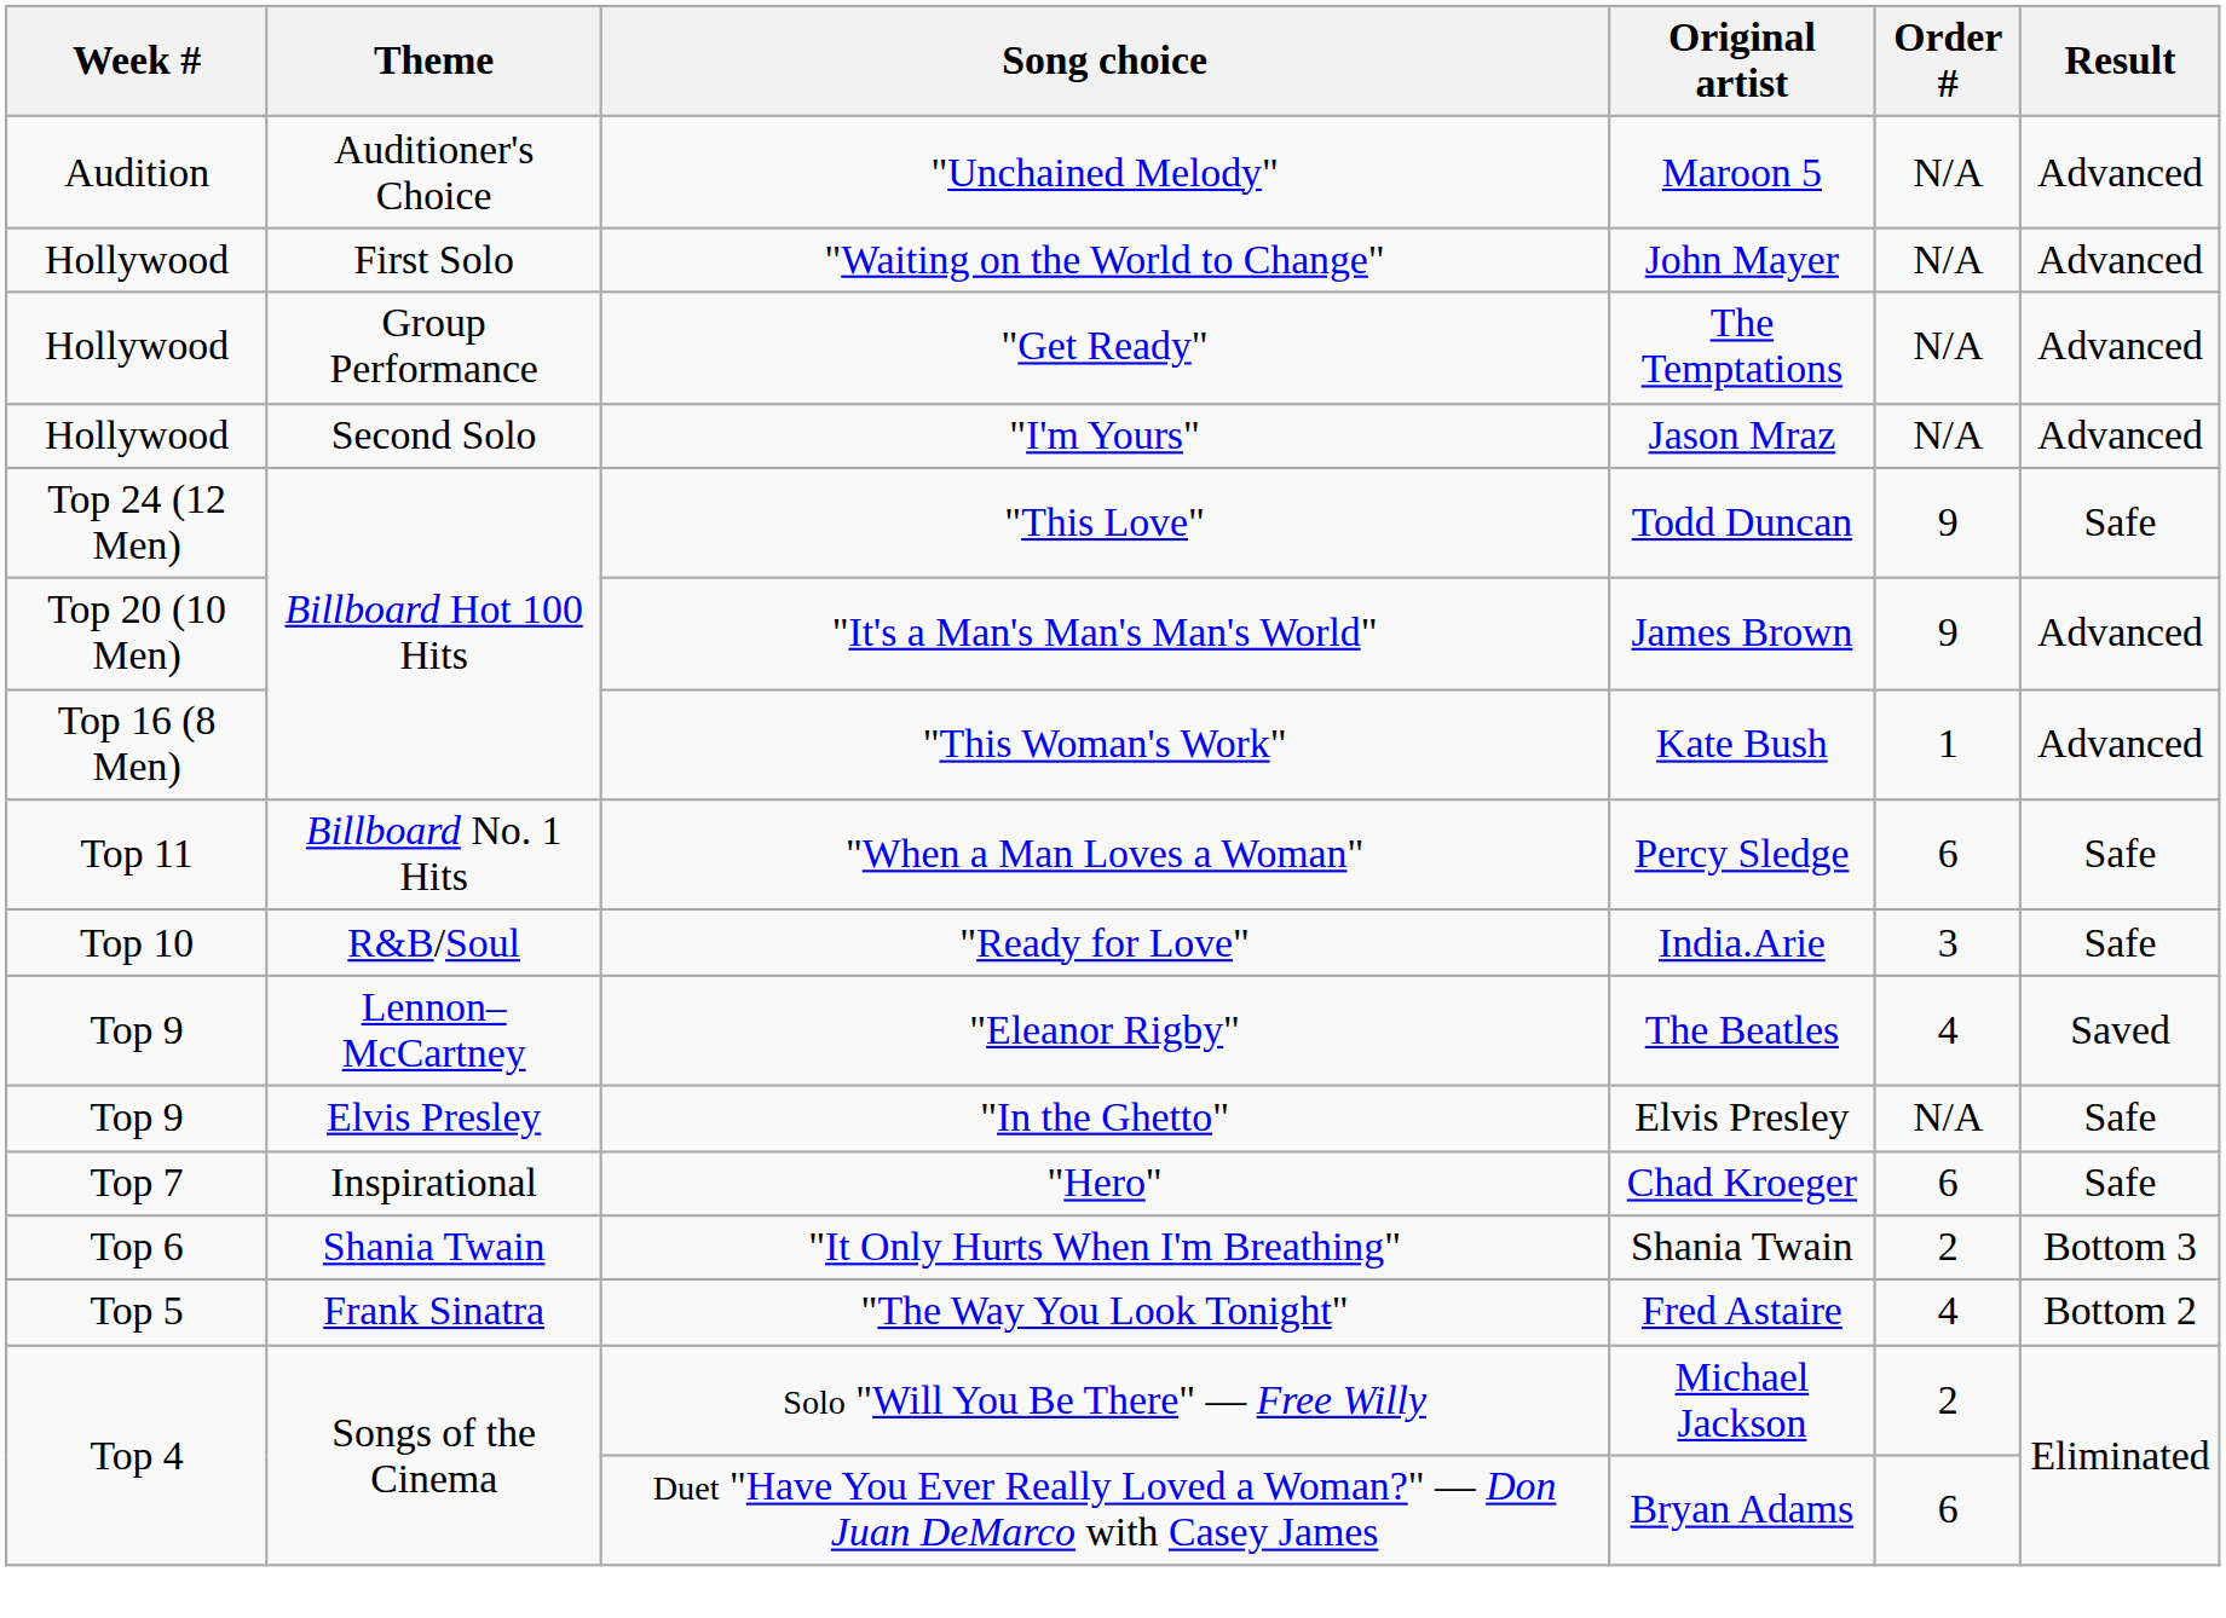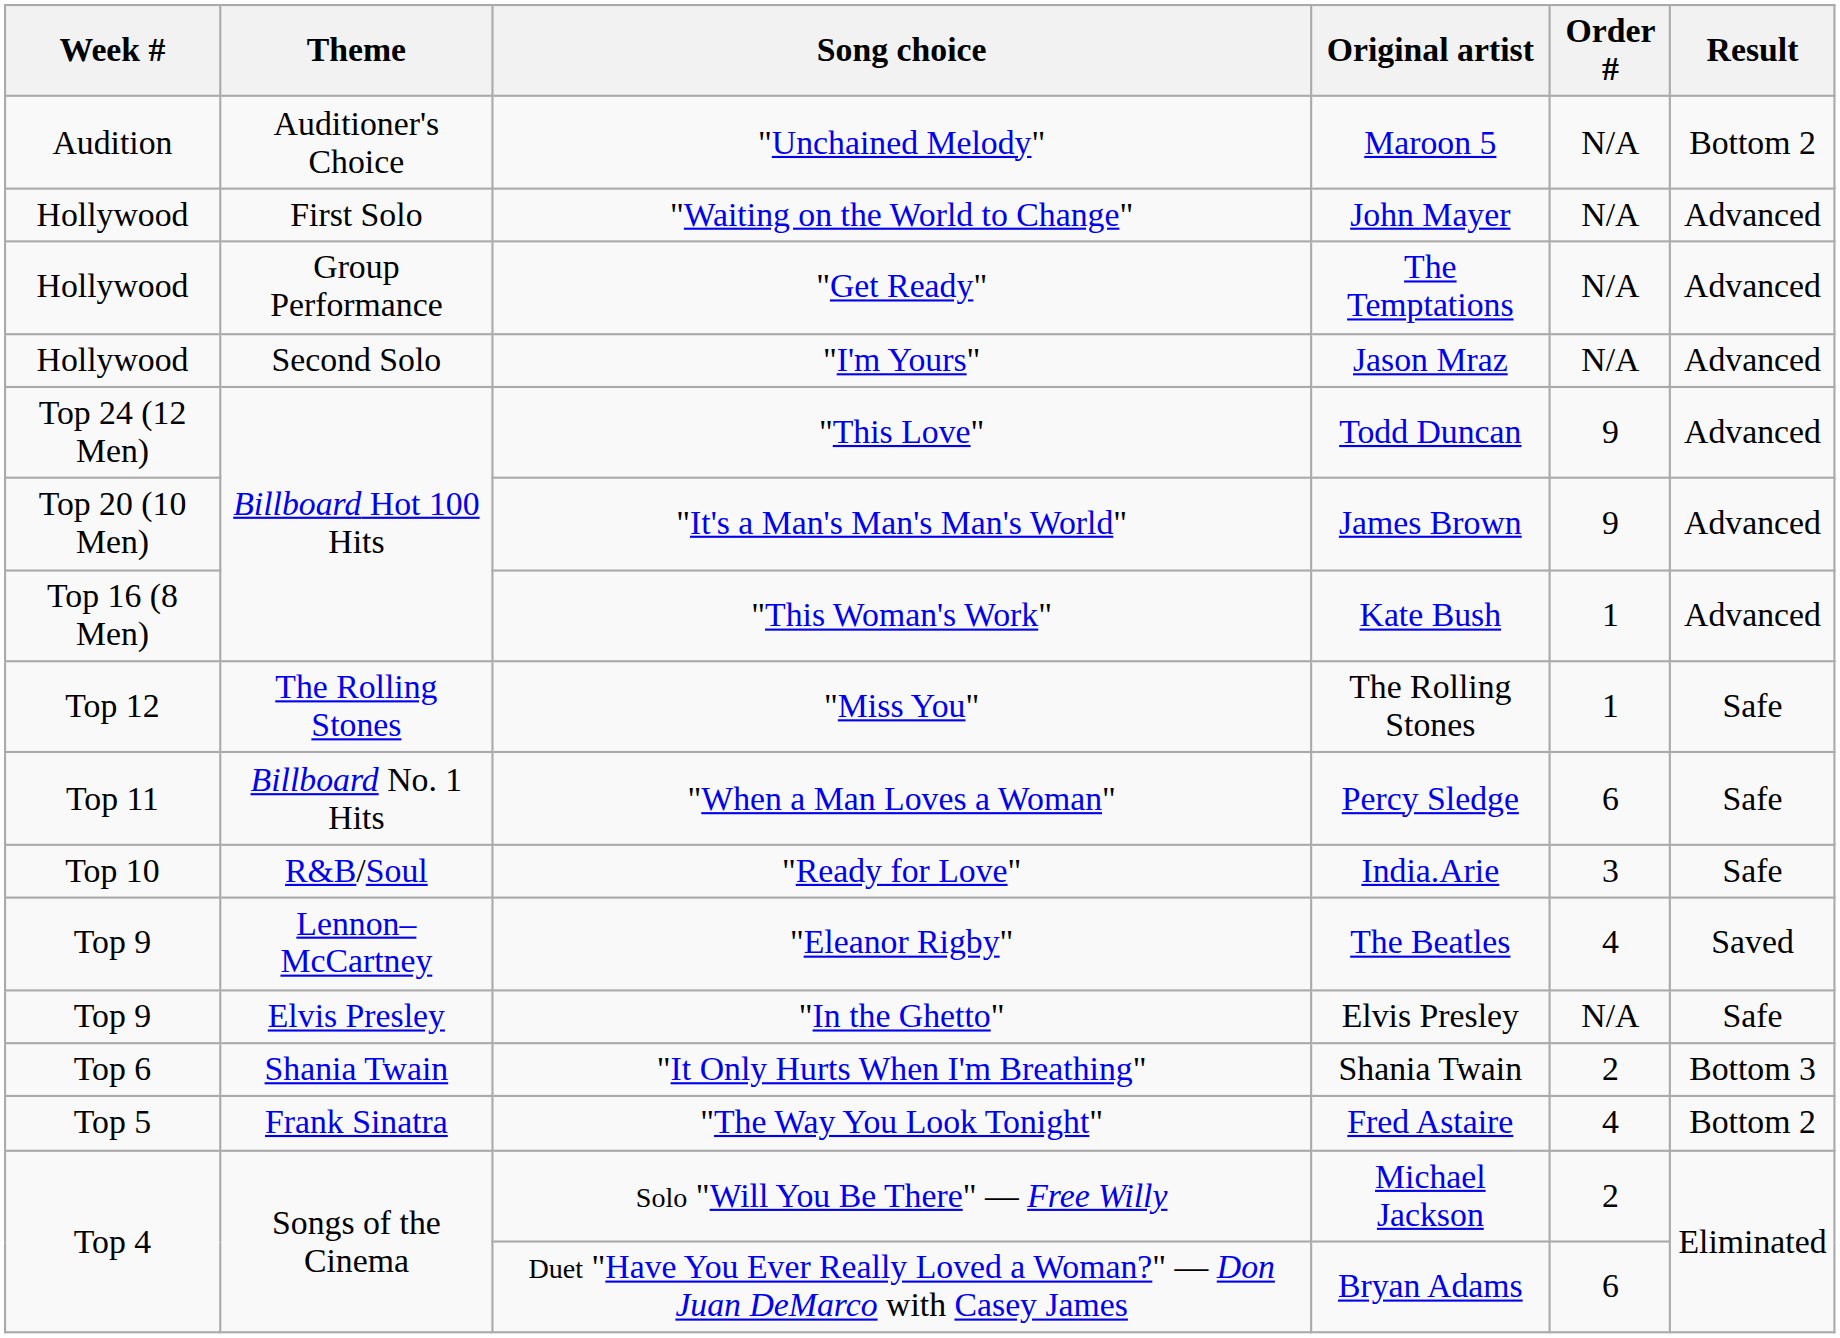 <table class="wikitable" style="text-align: center;">
 <tr>
 <th>Week #</th>
 <th>Theme</th>
 <th>Song choice</th>
 <th>Original artist</th>
 <th>Order #</th>
 <th>Result</th>
 </tr>
 <tr>
 <td>Audition</td>
 <td>Auditioner's Choice</td>
 <td>"<a href='#'>Unchained Melody</a>"</td>
 <td><a href='#'>Maroon 5</a></td>
 <td>N/A</td>
-<td>Advanced</td>
+<td>Bottom 2</td>
 </tr>
 <tr>
 <td>Hollywood</td>
 <td>First Solo</td>
 <td>"<a href='#'>Waiting on the World to Change</a>"</td>
 <td><a href='#'>John Mayer</a></td>
 <td>N/A</td>
 <td>Advanced</td>
 </tr>
 <tr>
 <td>Hollywood</td>
 <td>Group Performance</td>
 <td>"<a href='#'>Get Ready</a>"</td>
 <td><a href='#'>The Temptations</a></td>
 <td>N/A</td>
 <td>Advanced</td>
 </tr>
 <tr>
 <td>Hollywood</td>
 <td>Second Solo</td>
 <td>"<a href='#'>I'm Yours</a>"</td>
 <td><a href='#'>Jason Mraz</a></td>
 <td>N/A</td>
 <td>Advanced</td>
 </tr>
 <tr>
 <td>Top 24 (12 Men)</td>
 <td rowspan="3"><a href='#'><em>Billboard</em> Hot 100</a> Hits</td>
 <td>"<a href='#'>This Love</a>"</td>
 <td><a href='#'>Todd Duncan</a></td>
 <td>9</td>
-<td>Safe</td>
+<td>Advanced</td>
 </tr>
 <tr>
 <td>Top 20 (10 Men)</td>
 <td>"<a href='#'>It's a Man's Man's Man's World</a>"</td>
 <td><a href='#'>James Brown</a></td>
 <td>9</td>
 <td>Advanced</td>
 </tr>
 <tr>
 <td>Top 16 (8 Men)</td>
 <td>"<a href='#'>This Woman's Work</a>"</td>
 <td><a href='#'>Kate Bush</a></td>
 <td>1</td>
 <td>Advanced</td>
+</tr>
+<tr>
+<td>Top 12</td>
+<td><a href='#'>The Rolling Stones</a></td>
+<td>"<a href='#'>Miss You</a>"</td>
+<td>The Rolling Stones</td>
+<td>1</td>
+<td>Safe</td>
 </tr>
 <tr>
 <td>Top 11</td>
 <td><em><a href='#'>Billboard</a></em> No. 1 Hits</td>
 <td>"<a href='#'>When a Man Loves a Woman</a>"</td>
 <td><a href='#'>Percy Sledge</a></td>
 <td>6</td>
 <td>Safe</td>
 </tr>
 <tr>
 <td>Top 10</td>
 <td><a href='#'>R&B</a>/<a href='#'>Soul</a></td>
 <td>"<a href='#'>Ready for Love</a>"</td>
 <td><a href='#'>India.Arie</a></td>
 <td>3</td>
 <td>Safe</td>
 </tr>
 <tr>
 <td>Top 9</td>
 <td><a href='#'>Lennon–McCartney</a></td>
 <td>"<a href='#'>Eleanor Rigby</a>"</td>
 <td><a href='#'>The Beatles</a></td>
 <td>4</td>
 <td>Saved</td>
 </tr>
 <tr>
 <td>Top 9</td>
 <td><a href='#'>Elvis Presley</a></td>
 <td>"<a href='#'>In the Ghetto</a>"</td>
 <td>Elvis Presley</td>
 <td>N/A</td>
 <td>Safe</td>
 </tr>
 <tr>
-<td>Top 7</td>
-<td>Inspirational</td>
-<td>"<a href='#'>Hero</a>"</td>
-<td><a href='#'>Chad Kroeger</a></td>
-<td>6</td>
-<td>Safe</td>
-</tr>
-<tr>
 <td>Top 6</td>
 <td><a href='#'>Shania Twain</a></td>
 <td>"<a href='#'>It Only Hurts When I'm Breathing</a>"</td>
 <td>Shania Twain</td>
 <td>2</td>
 <td>Bottom 3</td>
 </tr>
 <tr>
 <td>Top 5</td>
 <td><a href='#'>Frank Sinatra</a></td>
 <td>"<a href='#'>The Way You Look Tonight</a>"</td>
 <td><a href='#'>Fred Astaire</a></td>
 <td>4</td>
 <td>Bottom 2</td>
 </tr>
 <tr>
 <td rowspan=2>Top 4</td>
 <td rowspan=2>Songs of the Cinema</td>
 <td><small>Solo</small> "<a href='#'>Will You Be There</a>" — <em><a href='#'>Free Willy</a></em></td>
 <td><a href='#'>Michael Jackson</a></td>
 <td>2</td>
 <td rowspan=2>Eliminated</td>
 </tr>
 <tr>
 <td><small>Duet</small> "<a href='#'>Have You Ever Really Loved a Woman?</a>" — <em><a href='#'>Don Juan DeMarco</a></em> with <a href='#'>Casey James</a></td>
 <td><a href='#'>Bryan Adams</a></td>
 <td>6</td>
 </tr>
 </table>
